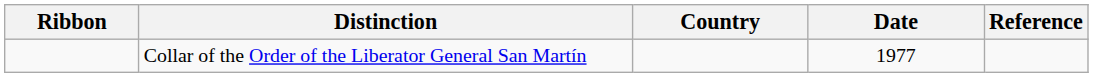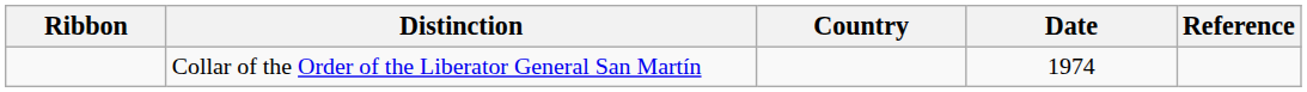 <table class="wikitable" style="text-align:left;">
 <tr>
 <th style="width:90px;">Ribbon</th>
 <th style="width:350px;">Distinction</th>
 <th style="width:120px;">Country</th>
 <th style="width:120px;">Date</th>
 <th>Reference</th>
 </tr>
 <tr>
 <td></td>
 <td style="font-size:90%;">Collar of the <a href='#'>Order of the Liberator General San Martín</a></td>
 <td style="font-size:90%;"></td>
-<td style="text-align:center; font-size:90%;">1977</td>
+<td style="text-align:center; font-size:90%;">1974</td>
 <td style="font-size:90%;"></td>
 </tr>
 </table>
